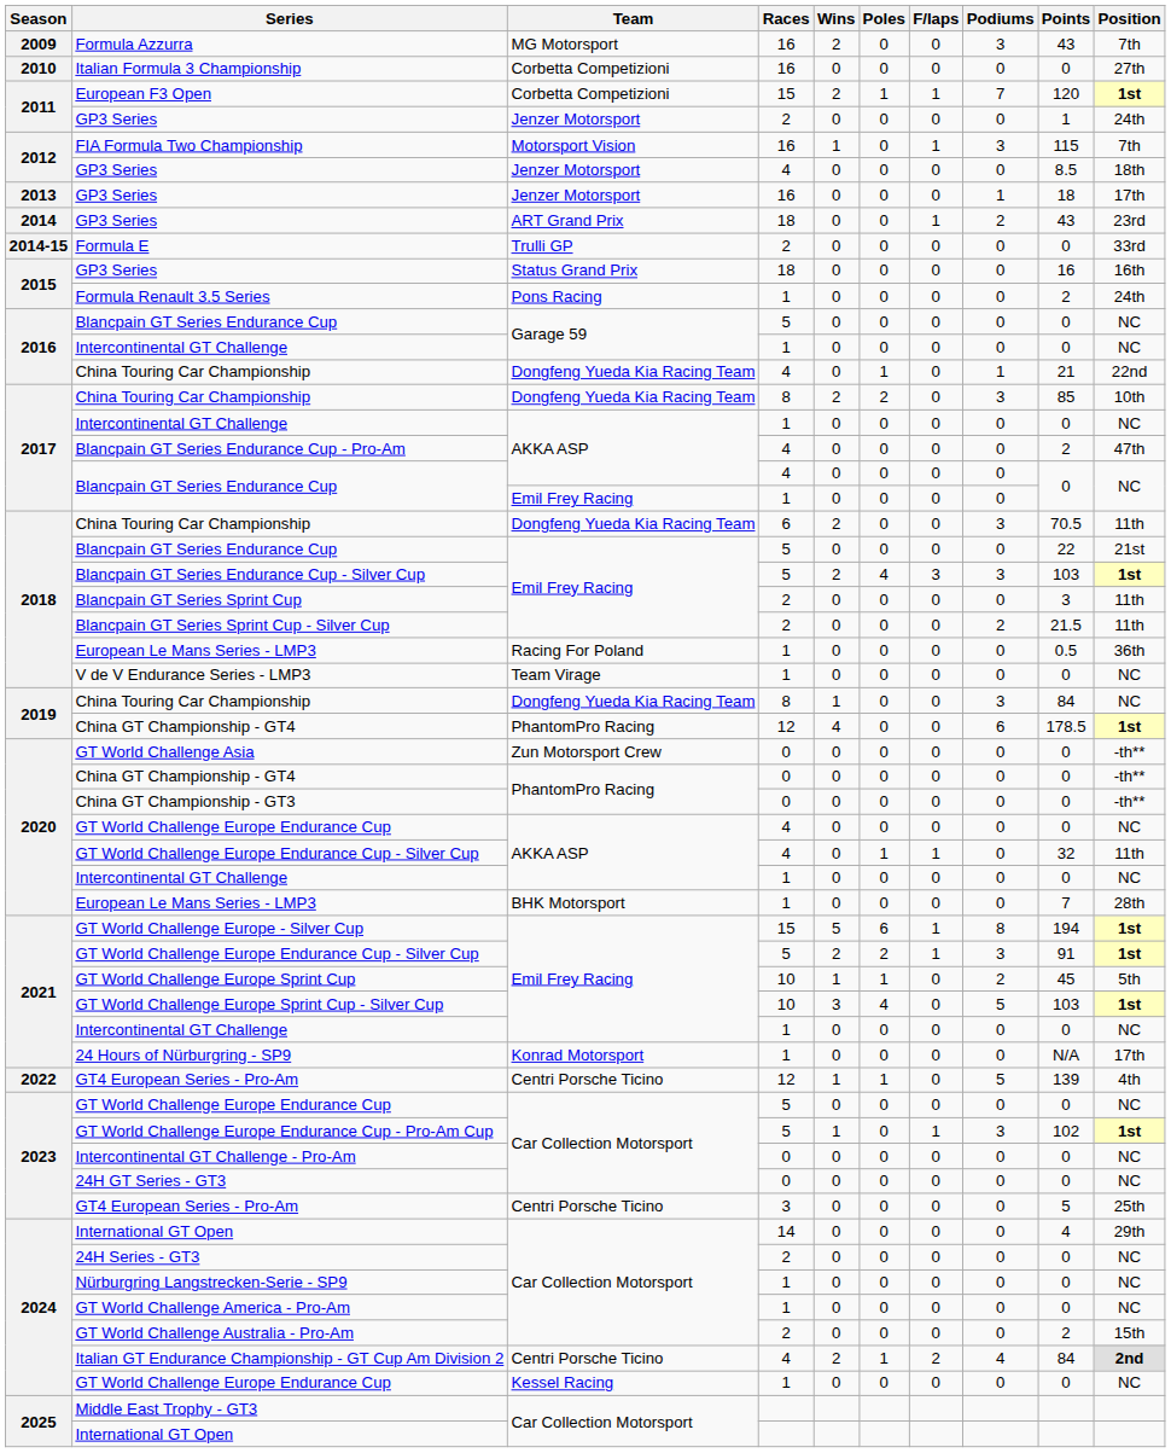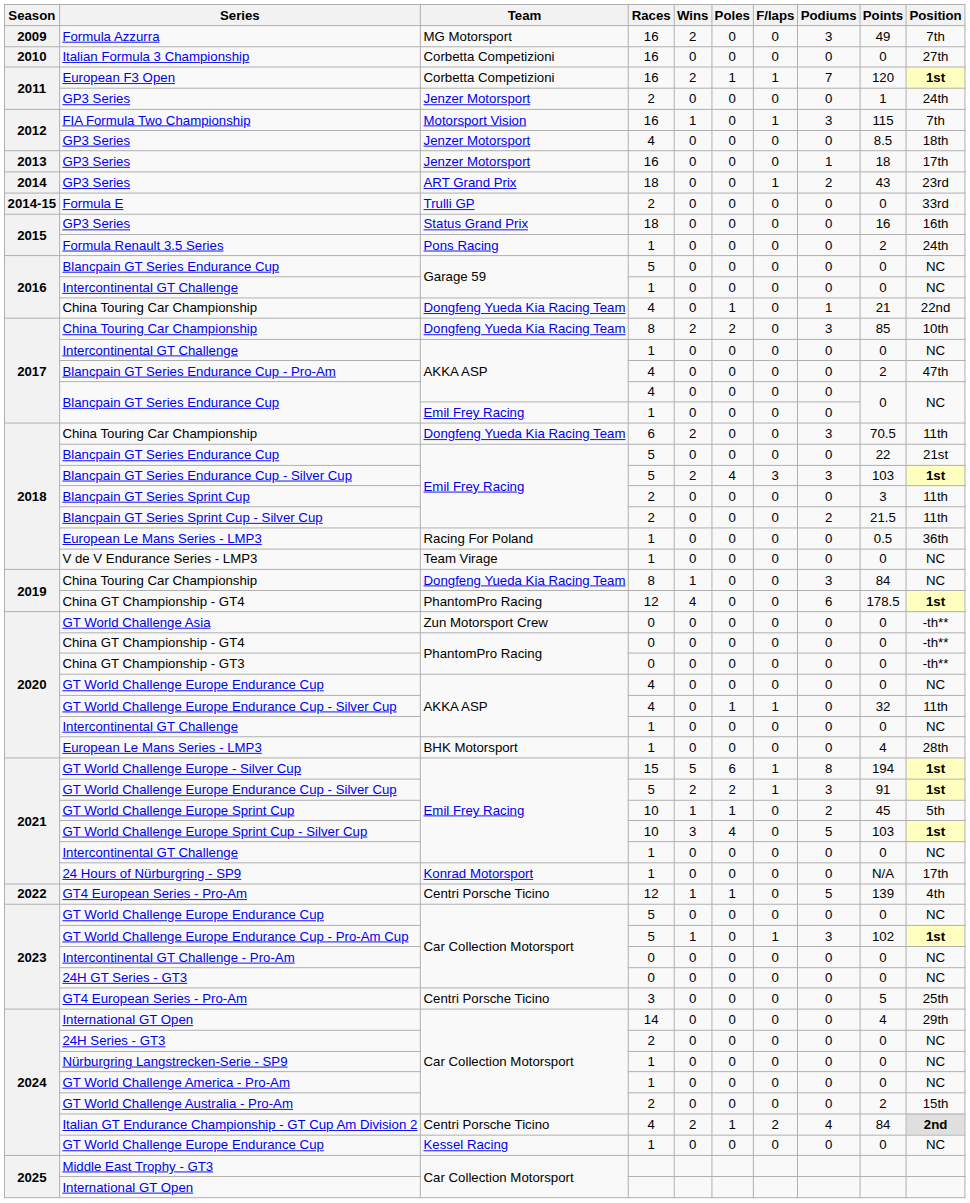 <table class="wikitable" style="font-size: 90%; text-align:center">
 <tr>
 <th>Season</th>
 <th>Series</th>
 <th>Team</th>
 <th>Races</th>
 <th>Wins</th>
 <th>Poles</th>
 <th>F/laps</th>
 <th>Podiums</th>
 <th>Points</th>
 <th>Position</th>
 </tr>
 <tr>
 <th>2009</th>
 <td align=left><a href='#'>Formula Azzurra</a></td>
 <td align=left>MG Motorsport</td>
 <td>16</td>
 <td>2</td>
 <td>0</td>
 <td>0</td>
 <td>3</td>
-<td>43</td>
+<td>49</td>
 <td>7th</td>
 </tr>
 <tr>
 <th>2010</th>
 <td align=left><a href='#'>Italian Formula 3 Championship</a></td>
 <td align=left>Corbetta Competizioni</td>
 <td>16</td>
 <td>0</td>
 <td>0</td>
 <td>0</td>
 <td>0</td>
 <td>0</td>
 <td>27th</td>
 </tr>
 <tr>
 <th rowspan=2>2011</th>
 <td align=left><a href='#'>European F3 Open</a></td>
 <td align=left>Corbetta Competizioni</td>
-<td>15</td>
+<td>16</td>
 <td>2</td>
 <td>1</td>
 <td>1</td>
 <td>7</td>
 <td>120</td>
 <td style="background:#FFFFBF;"><strong>1st</strong></td>
 </tr>
 <tr>
 <td align=left><a href='#'>GP3 Series</a></td>
 <td align=left><a href='#'>Jenzer Motorsport</a></td>
 <td>2</td>
 <td>0</td>
 <td>0</td>
 <td>0</td>
 <td>0</td>
 <td>1</td>
 <td>24th</td>
 </tr>
 <tr>
 <th rowspan=2>2012</th>
 <td align=left><a href='#'>FIA Formula Two Championship</a></td>
 <td align=left><a href='#'>Motorsport Vision</a></td>
 <td>16</td>
 <td>1</td>
 <td>0</td>
 <td>1</td>
 <td>3</td>
 <td>115</td>
 <td>7th</td>
 </tr>
 <tr>
 <td align=left><a href='#'>GP3 Series</a></td>
 <td align=left><a href='#'>Jenzer Motorsport</a></td>
 <td>4</td>
 <td>0</td>
 <td>0</td>
 <td>0</td>
 <td>0</td>
 <td>8.5</td>
 <td>18th</td>
 </tr>
 <tr>
 <th>2013</th>
 <td align=left><a href='#'>GP3 Series</a></td>
 <td align=left><a href='#'>Jenzer Motorsport</a></td>
 <td>16</td>
 <td>0</td>
 <td>0</td>
 <td>0</td>
 <td>1</td>
 <td>18</td>
 <td>17th</td>
 </tr>
 <tr>
 <th>2014</th>
 <td align=left><a href='#'>GP3 Series</a></td>
 <td align=left><a href='#'>ART Grand Prix</a></td>
 <td>18</td>
 <td>0</td>
 <td>0</td>
 <td>1</td>
 <td>2</td>
 <td>43</td>
 <td>23rd</td>
 </tr>
 <tr>
 <th nowrap>2014-15</th>
 <td align=left><a href='#'>Formula E</a></td>
 <td align=left><a href='#'>Trulli GP</a></td>
 <td>2</td>
 <td>0</td>
 <td>0</td>
 <td>0</td>
 <td>0</td>
 <td>0</td>
 <td>33rd</td>
 </tr>
 <tr>
 <th rowspan=2>2015</th>
 <td align=left><a href='#'>GP3 Series</a></td>
 <td align=left><a href='#'>Status Grand Prix</a></td>
 <td>18</td>
 <td>0</td>
 <td>0</td>
 <td>0</td>
 <td>0</td>
 <td>16</td>
 <td>16th</td>
 </tr>
 <tr>
 <td align=left><a href='#'>Formula Renault 3.5 Series</a></td>
 <td align=left><a href='#'>Pons Racing</a></td>
 <td>1</td>
 <td>0</td>
 <td>0</td>
 <td>0</td>
 <td>0</td>
 <td>2</td>
 <td>24th</td>
 </tr>
 <tr>
 <th rowspan=3>2016</th>
 <td align=left><a href='#'>Blancpain GT Series Endurance Cup</a></td>
 <td rowspan="2" align="left">Garage 59</td>
 <td>5</td>
 <td>0</td>
 <td>0</td>
 <td>0</td>
 <td>0</td>
 <td>0</td>
 <td>NC</td>
 </tr>
 <tr>
 <td align="left"><a href='#'>Intercontinental GT Challenge</a></td>
 <td>1</td>
 <td>0</td>
 <td>0</td>
 <td>0</td>
 <td>0</td>
 <td>0</td>
 <td>NC</td>
 </tr>
 <tr>
 <td align="left">China Touring Car Championship</td>
 <td align="left"><a href='#'>Dongfeng Yueda Kia Racing Team</a></td>
 <td>4</td>
 <td>0</td>
 <td>1</td>
 <td>0</td>
 <td>1</td>
 <td>21</td>
 <td>22nd</td>
 </tr>
 <tr>
 <th rowspan=5>2017</th>
 <td align=left><a href='#'>China Touring Car Championship</a></td>
 <td align=left><a href='#'>Dongfeng Yueda Kia Racing Team</a></td>
 <td>8</td>
 <td>2</td>
 <td>2</td>
 <td>0</td>
 <td>3</td>
 <td>85</td>
 <td>10th</td>
 </tr>
 <tr>
 <td align=left><a href='#'>Intercontinental GT Challenge</a></td>
 <td rowspan="3" align="left">AKKA ASP</td>
 <td>1</td>
 <td>0</td>
 <td>0</td>
 <td>0</td>
 <td>0</td>
 <td>0</td>
 <td>NC</td>
 </tr>
 <tr>
 <td align=left><a href='#'>Blancpain GT Series Endurance Cup - Pro-Am</a></td>
 <td>4</td>
 <td>0</td>
 <td>0</td>
 <td>0</td>
 <td>0</td>
 <td>2</td>
 <td>47th</td>
 </tr>
 <tr>
 <td align=left rowspan=2><a href='#'>Blancpain GT Series Endurance Cup</a></td>
 <td>4</td>
 <td>0</td>
 <td>0</td>
 <td>0</td>
 <td>0</td>
 <td rowspan=2>0</td>
 <td rowspan=2>NC</td>
 </tr>
 <tr>
 <td align=left><a href='#'>Emil Frey Racing</a></td>
 <td>1</td>
 <td>0</td>
 <td>0</td>
 <td>0</td>
 <td>0</td>
 </tr>
 <tr>
 <th rowspan="7">2018</th>
 <td align=left>China Touring Car Championship</td>
 <td align=left><a href='#'>Dongfeng Yueda Kia Racing Team</a></td>
 <td>6</td>
 <td>2</td>
 <td>0</td>
 <td>0</td>
 <td>3</td>
 <td>70.5</td>
 <td>11th</td>
 </tr>
 <tr>
 <td align=left><a href='#'>Blancpain GT Series Endurance Cup</a></td>
 <td align=left rowspan=4><a href='#'>Emil Frey Racing</a></td>
 <td>5</td>
 <td>0</td>
 <td>0</td>
 <td>0</td>
 <td>0</td>
 <td>22</td>
 <td>21st</td>
 </tr>
 <tr>
 <td align=left><a href='#'>Blancpain GT Series Endurance Cup - Silver Cup</a></td>
 <td>5</td>
 <td>2</td>
 <td>4</td>
 <td>3</td>
 <td>3</td>
 <td>103</td>
 <td style="background:#FFFFBF;"><strong>1st</strong></td>
 </tr>
 <tr>
 <td align=left><a href='#'>Blancpain GT Series Sprint Cup</a></td>
 <td>2</td>
 <td>0</td>
 <td>0</td>
 <td>0</td>
 <td>0</td>
 <td>3</td>
 <td>11th</td>
 </tr>
 <tr>
 <td align=left><a href='#'>Blancpain GT Series Sprint Cup - Silver Cup</a></td>
 <td>2</td>
 <td>0</td>
 <td>0</td>
 <td>0</td>
 <td>2</td>
 <td>21.5</td>
 <td>11th</td>
 </tr>
 <tr>
 <td align=left><a href='#'>European Le Mans Series - LMP3</a></td>
 <td align=left>Racing For Poland</td>
 <td>1</td>
 <td>0</td>
 <td>0</td>
 <td>0</td>
 <td>0</td>
 <td>0.5</td>
 <td>36th</td>
 </tr>
 <tr>
 <td align=left>V de V Endurance Series - LMP3</td>
 <td align=left>Team Virage</td>
 <td>1</td>
 <td>0</td>
 <td>0</td>
 <td>0</td>
 <td>0</td>
 <td>0</td>
 <td>NC</td>
 </tr>
 <tr>
 <th rowspan=2>2019</th>
 <td align=left>China Touring Car Championship</td>
 <td align=left nowrap><a href='#'>Dongfeng Yueda Kia Racing Team</a></td>
 <td>8</td>
 <td>1</td>
 <td>0</td>
 <td>0</td>
 <td>3</td>
 <td>84</td>
 <td>NC</td>
 </tr>
 <tr>
 <td align=left>China GT Championship - GT4</td>
 <td align=left>PhantomPro Racing</td>
 <td>12</td>
 <td>4</td>
 <td>0</td>
 <td>0</td>
 <td>6</td>
 <td>178.5</td>
 <td style="background:#FFFFBF;"><strong>1st</strong></td>
 </tr>
 <tr>
 <th rowspan=7>2020</th>
 <td align=left><a href='#'>GT World Challenge Asia</a></td>
 <td align=left>Zun Motorsport Crew</td>
 <td>0</td>
 <td>0</td>
 <td>0</td>
 <td>0</td>
 <td>0</td>
 <td>0</td>
 <td>-th**</td>
 </tr>
 <tr>
 <td align=left>China GT Championship - GT4</td>
 <td align=left rowspan=2>PhantomPro Racing</td>
 <td>0</td>
 <td>0</td>
 <td>0</td>
 <td>0</td>
 <td>0</td>
 <td>0</td>
 <td>-th**</td>
 </tr>
 <tr>
 <td align=left>China GT Championship - GT3</td>
 <td>0</td>
 <td>0</td>
 <td>0</td>
 <td>0</td>
 <td>0</td>
 <td>0</td>
 <td>-th**</td>
 </tr>
 <tr>
 <td align=left><a href='#'>GT World Challenge Europe Endurance Cup</a></td>
 <td rowspan="3" align="left">AKKA ASP</td>
 <td>4</td>
 <td>0</td>
 <td>0</td>
 <td>0</td>
 <td>0</td>
 <td>0</td>
 <td>NC</td>
 </tr>
 <tr>
 <td align=left><a href='#'>GT World Challenge Europe Endurance Cup - Silver Cup</a></td>
 <td>4</td>
 <td>0</td>
 <td>1</td>
 <td>1</td>
 <td>0</td>
 <td>32</td>
 <td>11th</td>
 </tr>
 <tr>
 <td align=left><a href='#'>Intercontinental GT Challenge</a></td>
 <td>1</td>
 <td>0</td>
 <td>0</td>
 <td>0</td>
 <td>0</td>
 <td>0</td>
 <td>NC</td>
 </tr>
 <tr>
 <td align=left><a href='#'>European Le Mans Series - LMP3</a></td>
 <td align=left>BHK Motorsport</td>
 <td>1</td>
 <td>0</td>
 <td>0</td>
 <td>0</td>
 <td>0</td>
-<td>7</td>
+<td>4</td>
 <td>28th</td>
 </tr>
 <tr>
 <th rowspan="6">2021</th>
 <td align=left><a href='#'>GT World Challenge Europe - Silver Cup</a></td>
 <td rowspan="5" align="left"><a href='#'>Emil Frey Racing</a></td>
 <td>15</td>
 <td>5</td>
 <td>6</td>
 <td>1</td>
 <td>8</td>
 <td>194</td>
 <td style="background:#FFFFBF;"><strong>1st</strong></td>
 </tr>
 <tr>
 <td align="left"><a href='#'>GT World Challenge Europe Endurance Cup - Silver Cup</a></td>
 <td>5</td>
 <td>2</td>
 <td>2</td>
 <td>1</td>
 <td>3</td>
 <td>91</td>
 <td style="background:#FFFFBF;"><strong>1st</strong></td>
 </tr>
 <tr>
 <td align="left"><a href='#'>GT World Challenge Europe Sprint Cup</a></td>
 <td>10</td>
 <td>1</td>
 <td>1</td>
 <td>0</td>
 <td>2</td>
 <td>45</td>
 <td>5th</td>
 </tr>
 <tr>
 <td align=left><a href='#'>GT World Challenge Europe Sprint Cup - Silver Cup</a></td>
 <td>10</td>
 <td>3</td>
 <td>4</td>
 <td>0</td>
 <td>5</td>
 <td>103</td>
 <td style="background:#FFFFBF;"><strong>1st</strong></td>
 </tr>
 <tr>
 <td align=left><a href='#'>Intercontinental GT Challenge</a></td>
 <td>1</td>
 <td>0</td>
 <td>0</td>
 <td>0</td>
 <td>0</td>
 <td>0</td>
 <td>NC</td>
 </tr>
 <tr>
 <td align=left><a href='#'>24 Hours of Nürburgring - SP9</a></td>
 <td align=left><a href='#'>Konrad Motorsport</a></td>
 <td>1</td>
 <td>0</td>
 <td>0</td>
 <td>0</td>
 <td>0</td>
 <td>N/A</td>
 <td>17th</td>
 </tr>
 <tr>
 <th rowspan=1>2022</th>
 <td align=left><a href='#'>GT4 European Series - Pro-Am</a></td>
 <td align=left rowspan=1>Centri Porsche Ticino</td>
 <td>12</td>
 <td>1</td>
 <td>1</td>
 <td>0</td>
 <td>5</td>
 <td>139</td>
 <td>4th</td>
 </tr>
 <tr>
 <th rowspan="5">2023</th>
 <td align=left><a href='#'>GT World Challenge Europe Endurance Cup</a></td>
 <td rowspan="4" align="left">Car Collection Motorsport</td>
 <td>5</td>
 <td>0</td>
 <td>0</td>
 <td>0</td>
 <td>0</td>
 <td>0</td>
 <td>NC</td>
 </tr>
 <tr>
 <td align="left"><a href='#'>GT World Challenge Europe Endurance Cup - Pro-Am Cup</a></td>
 <td>5</td>
 <td>1</td>
 <td>0</td>
 <td>1</td>
 <td>3</td>
 <td>102</td>
 <td style="background:#FFFFBF;"><strong>1st</strong></td>
 </tr>
 <tr>
 <td align=left><a href='#'>Intercontinental GT Challenge - Pro-Am</a></td>
 <td>0</td>
 <td>0</td>
 <td>0</td>
 <td>0</td>
 <td>0</td>
 <td>0</td>
 <td>NC</td>
 </tr>
 <tr>
 <td align=left><a href='#'>24H GT Series - GT3</a></td>
 <td>0</td>
 <td>0</td>
 <td>0</td>
 <td>0</td>
 <td>0</td>
 <td>0</td>
 <td>NC</td>
 </tr>
 <tr>
 <td align=left><a href='#'>GT4 European Series - Pro-Am</a></td>
 <td align=left>Centri Porsche Ticino</td>
 <td>3</td>
 <td>0</td>
 <td>0</td>
 <td>0</td>
 <td>0</td>
 <td>5</td>
 <td>25th</td>
 </tr>
 <tr>
 <th rowspan="7">2024</th>
 <td align=left><a href='#'>International GT Open</a></td>
 <td rowspan="5" align="left">Car Collection Motorsport</td>
 <td>14</td>
 <td>0</td>
 <td>0</td>
 <td>0</td>
 <td>0</td>
 <td>4</td>
 <td>29th</td>
 </tr>
 <tr>
 <td align=left><a href='#'>24H Series - GT3</a></td>
 <td>2</td>
 <td>0</td>
 <td>0</td>
 <td>0</td>
 <td>0</td>
 <td>0</td>
 <td>NC</td>
 </tr>
 <tr>
 <td align=left><a href='#'>Nürburgring Langstrecken-Serie - SP9</a></td>
 <td>1</td>
 <td>0</td>
 <td>0</td>
 <td>0</td>
 <td>0</td>
 <td>0</td>
 <td>NC</td>
 </tr>
 <tr>
 <td align=left><a href='#'>GT World Challenge America - Pro-Am</a></td>
 <td>1</td>
 <td>0</td>
 <td>0</td>
 <td>0</td>
 <td>0</td>
 <td>0</td>
 <td>NC</td>
 </tr>
 <tr>
 <td align=left><a href='#'>GT World Challenge Australia - Pro-Am</a></td>
 <td>2</td>
 <td>0</td>
 <td>0</td>
 <td>0</td>
 <td>0</td>
 <td>2</td>
 <td>15th</td>
 </tr>
 <tr>
 <td align=left nowrap><a href='#'>Italian GT Endurance Championship - GT Cup Am Division 2</a></td>
 <td align=left>Centri Porsche Ticino</td>
 <td>4</td>
 <td>2</td>
 <td>1</td>
 <td>2</td>
 <td>4</td>
 <td>84</td>
 <td style="background:#DFDFDF"><strong>2nd</strong></td>
 </tr>
 <tr>
 <td align=left><a href='#'>GT World Challenge Europe Endurance Cup</a></td>
 <td align=left><a href='#'>Kessel Racing</a></td>
 <td>1</td>
 <td>0</td>
 <td>0</td>
 <td>0</td>
 <td>0</td>
 <td>0</td>
 <td>NC</td>
 </tr>
 <tr>
 <th rowspan="2">2025</th>
 <td align=left><a href='#'>Middle East Trophy - GT3</a></td>
 <td rowspan="2" align="left">Car Collection Motorsport</td>
 <td></td>
 <td></td>
 <td></td>
 <td></td>
 <td></td>
 <td></td>
 <td></td>
 </tr>
 <tr>
 <td align=left><a href='#'>International GT Open</a></td>
 <td></td>
 <td></td>
 <td></td>
 <td></td>
 <td></td>
 <td></td>
 <td></td>
 </tr>
 </table>
